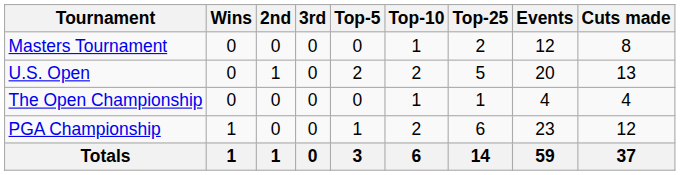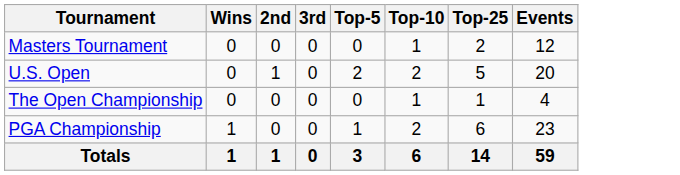 <table class=wikitable style=text-align:center>
 <tr>
 <th>Tournament</th>
 <th>Wins</th>
 <th>2nd</th>
 <th>3rd</th>
 <th>Top-5</th>
 <th>Top-10</th>
 <th>Top-25</th>
 <th>Events</th>
-<th>Cuts made</th>
 </tr>
 <tr>
 <td align=left><a href='#'>Masters Tournament</a></td>
 <td>0</td>
 <td>0</td>
 <td>0</td>
 <td>0</td>
 <td>1</td>
 <td>2</td>
 <td>12</td>
-<td>8</td>
 </tr>
 <tr>
 <td align=left><a href='#'>U.S. Open</a></td>
 <td>0</td>
 <td>1</td>
 <td>0</td>
 <td>2</td>
 <td>2</td>
 <td>5</td>
 <td>20</td>
-<td>13</td>
 </tr>
 <tr>
 <td align=left><a href='#'>The Open Championship</a></td>
 <td>0</td>
 <td>0</td>
 <td>0</td>
 <td>0</td>
 <td>1</td>
 <td>1</td>
-<td>4</td>
 <td>4</td>
 </tr>
 <tr>
 <td align=left><a href='#'>PGA Championship</a></td>
 <td>1</td>
 <td>0</td>
 <td>0</td>
 <td>1</td>
 <td>2</td>
 <td>6</td>
 <td>23</td>
-<td>12</td>
 </tr>
 <tr>
 <th>Totals</th>
 <th>1</th>
 <th>1</th>
 <th>0</th>
 <th>3</th>
 <th>6</th>
 <th>14</th>
 <th>59</th>
-<th>37</th>
 </tr>
 </table>
